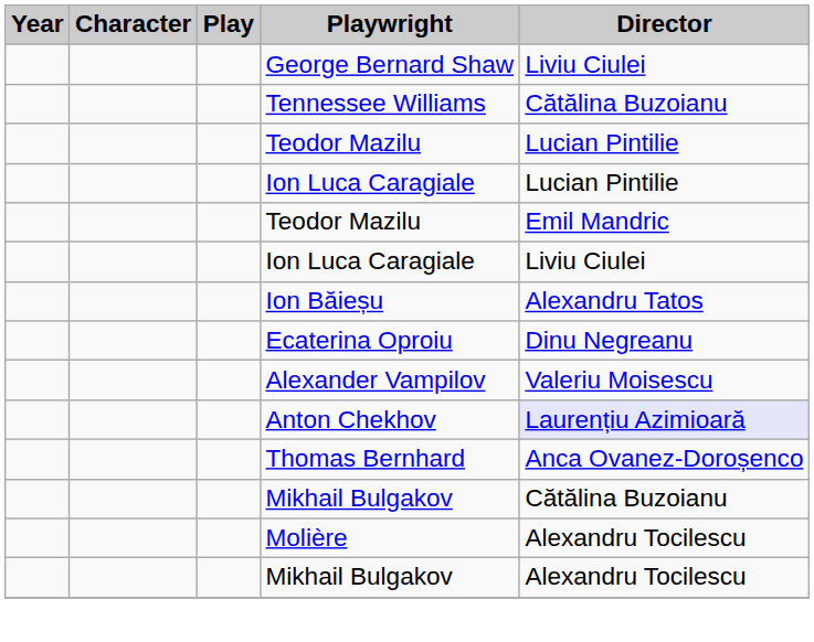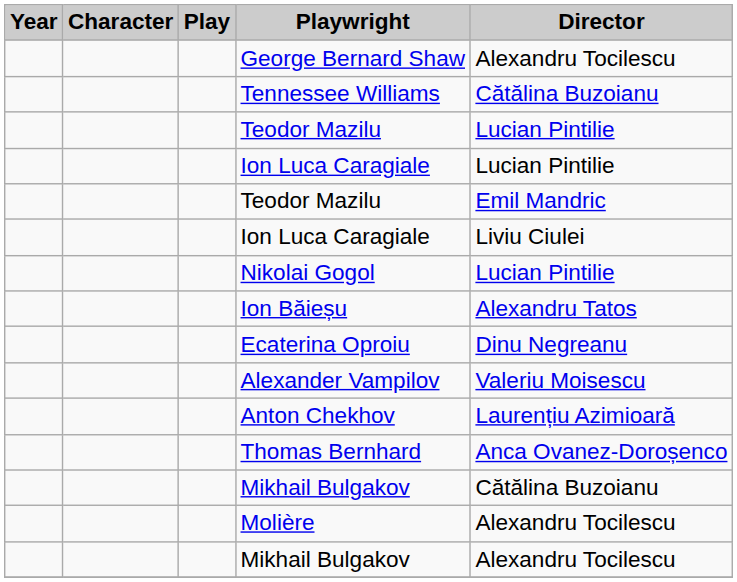 <table class="wikitable">
 <tr>
 <th style="background: #CCCCCC;">Year</th>
 <th style="background: #CCCCCC;">Character</th>
 <th style="background: #CCCCCC;">Play</th>
 <th style="background: #CCCCCC;">Playwright</th>
 <th style="background: #CCCCCC;">Director</th>
 </tr>
 <tr>
 <td></td>
 <td></td>
 <td></td>
 <td><a href='#'>George Bernard Shaw</a></td>
-<td><a href='#'>Liviu Ciulei</a></td>
+<td>Alexandru Tocilescu</td>
 </tr>
 <tr>
 <td></td>
 <td></td>
 <td></td>
 <td><a href='#'>Tennessee Williams</a></td>
 <td><a href='#'>Cătălina Buzoianu</a></td>
 </tr>
 <tr>
 <td></td>
 <td></td>
 <td></td>
 <td><a href='#'>Teodor Mazilu</a></td>
 <td><a href='#'>Lucian Pintilie</a></td>
 </tr>
 <tr>
 <td></td>
 <td></td>
 <td></td>
 <td><a href='#'>Ion Luca Caragiale</a></td>
 <td>Lucian Pintilie</td>
 </tr>
 <tr>
 <td></td>
 <td></td>
 <td></td>
 <td>Teodor Mazilu</td>
 <td><a href='#'>Emil Mandric</a></td>
 </tr>
 <tr>
 <td></td>
 <td></td>
 <td></td>
 <td>Ion Luca Caragiale</td>
 <td>Liviu Ciulei</td>
 </tr>
 <tr>
 <td></td>
 <td></td>
 <td></td>
+<td><a href='#'>Nikolai Gogol</a></td>
+<td><a href='#'>Lucian Pintilie</a></td>
+</tr>
+<tr>
+<td></td>
+<td></td>
+<td></td>
 <td><a href='#'>Ion Băieșu</a></td>
 <td><a href='#'>Alexandru Tatos</a></td>
 </tr>
 <tr>
 <td></td>
 <td></td>
 <td></td>
 <td><a href='#'>Ecaterina Oproiu</a></td>
 <td><a href='#'>Dinu Negreanu</a></td>
 </tr>
 <tr>
 <td></td>
 <td></td>
 <td></td>
 <td><a href='#'>Alexander Vampilov</a></td>
 <td><a href='#'>Valeriu Moisescu</a></td>
 </tr>
 <tr>
 <td></td>
 <td></td>
 <td></td>
 <td><a href='#'>Anton Chekhov</a></td>
-<td style="background: lavender;"><a href='#'>Laurențiu Azimioară</a></td>
+<td><a href='#'>Laurențiu Azimioară</a></td>
 </tr>
 <tr>
 <td></td>
 <td></td>
 <td></td>
 <td><a href='#'>Thomas Bernhard</a></td>
 <td><a href='#'>Anca Ovanez-Doroșenco</a></td>
 </tr>
 <tr>
 <td></td>
 <td></td>
 <td></td>
 <td><a href='#'>Mikhail Bulgakov</a></td>
 <td>Cătălina Buzoianu</td>
 </tr>
 <tr>
 <td></td>
 <td></td>
 <td></td>
 <td><a href='#'>Molière</a></td>
 <td>Alexandru Tocilescu</td>
 </tr>
 <tr>
 <td></td>
 <td></td>
 <td></td>
 <td>Mikhail Bulgakov</td>
 <td>Alexandru Tocilescu</td>
 </tr>
 <tr>
 </tr>
 </table>
